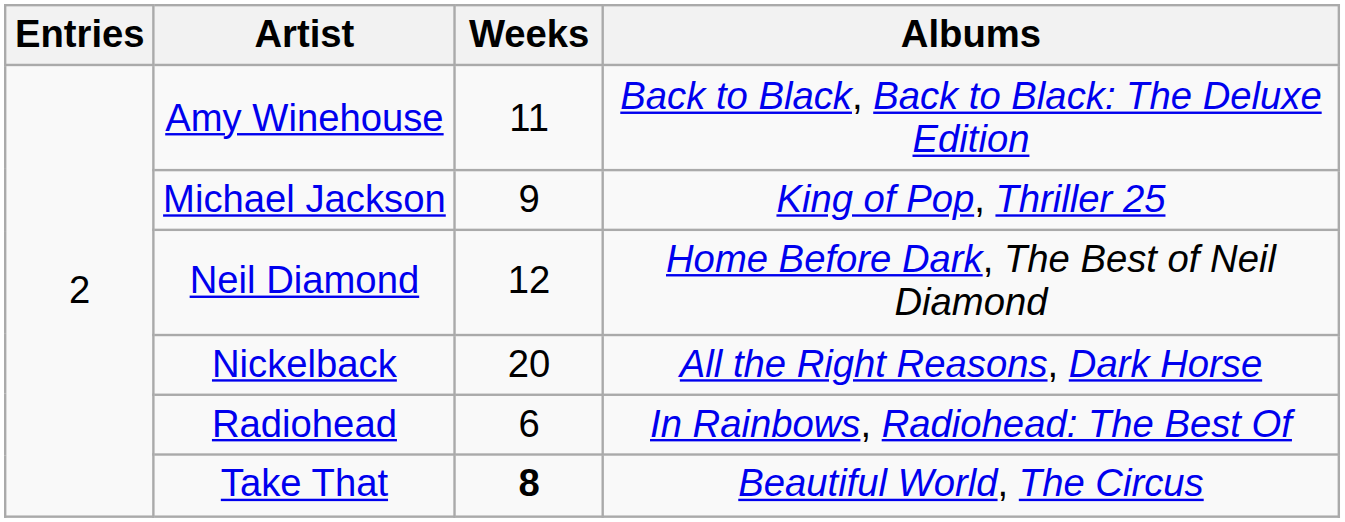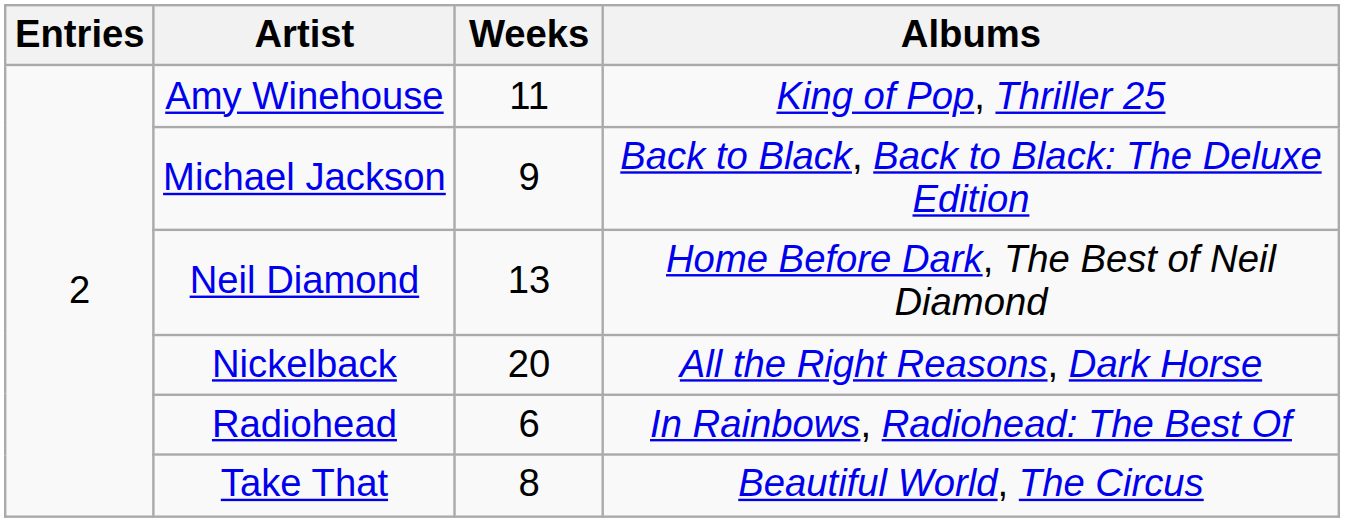 <table class="wikitable sortable" style="text-align: center;">
 <tr>
 <th scope="col" style="width:55px;" data-sort-type="number">Entries</th>
 <th scope="col" style="text-align:center;">Artist</th>
 <th scope="col" style="width:55px;" data-sort-type="number">Weeks</th>
 <th scope="col" style="width:300px;">Albums</th>
 </tr>
 <tr>
 <td rowspan="6">2</td>
 <td><a href='#'>Amy Winehouse</a></td>
 <td>11</td>
-<td><em><a href='#'>Back to Black</a></em>, <em><a href='#'>Back to Black: The Deluxe Edition</a></em></td>
+<td><em><a href='#'>King of Pop</a></em>, <em><a href='#'>Thriller 25</a></em></td>
 </tr>
 <tr>
 <td><a href='#'>Michael Jackson</a></td>
 <td>9</td>
-<td><em><a href='#'>King of Pop</a></em>, <em><a href='#'>Thriller 25</a></em></td>
+<td><em><a href='#'>Back to Black</a></em>, <em><a href='#'>Back to Black: The Deluxe Edition</a></em></td>
 </tr>
 <tr>
 <td><a href='#'>Neil Diamond</a></td>
-<td>12</td>
+<td>13</td>
 <td><em><a href='#'>Home Before Dark</a></em>, <em>The Best of Neil Diamond</em></td>
 </tr>
 <tr>
 <td><a href='#'>Nickelback</a></td>
 <td>20</td>
 <td><em><a href='#'>All the Right Reasons</a></em>, <em><a href='#'>Dark Horse</a></em></td>
 </tr>
 <tr>
 <td><a href='#'>Radiohead</a></td>
 <td>6</td>
 <td><em><a href='#'>In Rainbows</a></em>, <em><a href='#'>Radiohead: The Best Of</a></em></td>
 </tr>
 <tr>
 <td><a href='#'>Take That</a></td>
-<td><strong>8</strong></td>
+<td>8</td>
 <td><em><a href='#'>Beautiful World</a></em>, <em><a href='#'>The Circus</a></em></td>
 </tr>
 </table>
